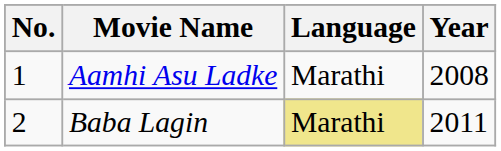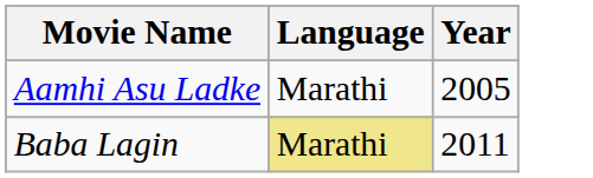 <table class="wikitable sortable">
 <tr>
-<th scope="col">No.</th>
 <th scope="col">Movie Name</th>
 <th scope="col">Language</th>
 <th scope="col">Year</th>
 </tr>
 <tr>
-<td>1</td>
 <td scope="row"><em><a href='#'>Aamhi Asu Ladke</a></em></td>
 <td>Marathi</td>
-<td>2008</td>
+<td>2005</td>
 </tr>
 <tr>
-<td>2</td>
 <td scope="row"><em>Baba Lagin</em></td>
 <td style="background: khaki;">Marathi</td>
 <td>2011</td>
 </tr>
 </table>
